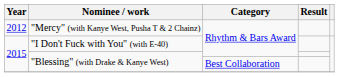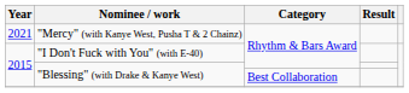 <table class="wikitable">
 <tr>
 <th>Year</th>
 <th>Nominee / work</th>
 <th>Category</th>
 <th>Result</th>
 <th></th>
 </tr>
 <tr>
-<td><a href='#'>2012</a></td>
+<td><a href='#'>2021</a></td>
 <td>"Mercy" <small>(with Kanye West, Pusha T & 2 Chainz)</small></td>
 <td rowspan="3"><a href='#'>Rhythm & Bars Award</a></td>
 <td></td>
 <td></td>
 </tr>
 <tr>
 <td rowspan="3"><a href='#'>2015</a></td>
 <td>"I Don't Fuck with You" <small>(with E-40)</small></td>
 <td></td>
 <td rowspan="3"></td>
 </tr>
 <tr>
 <td rowspan="2">"Blessing" <small>(with Drake & Kanye West)</small></td>
 <td></td>
 </tr>
 <tr>
 <td><a href='#'>Best Collaboration</a></td>
 <td></td>
 </tr>
 <tr>
 </tr>
 </table>
